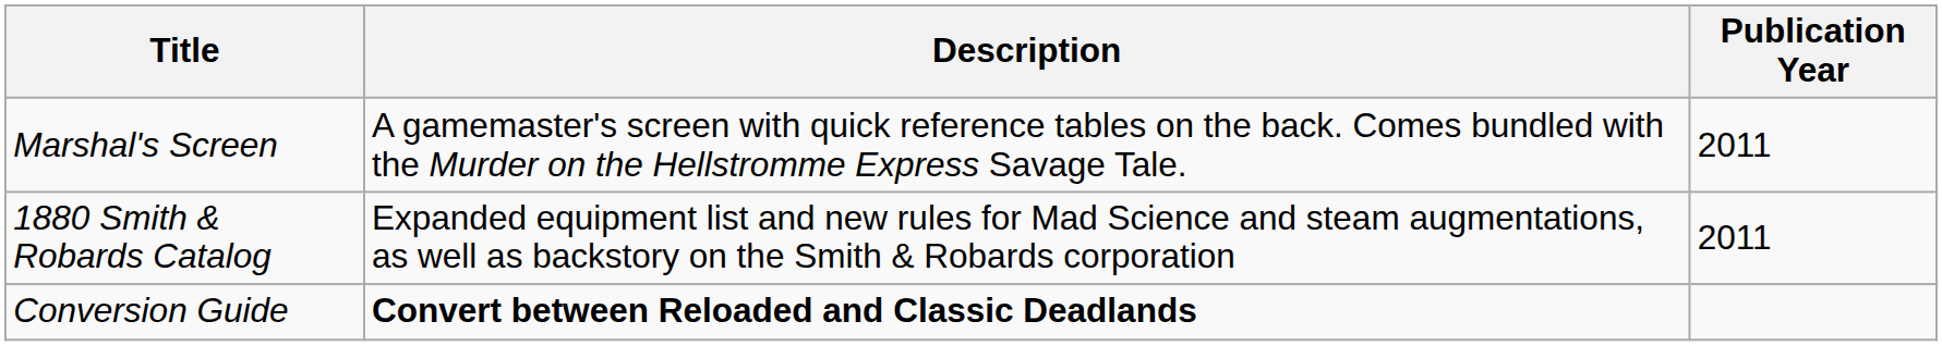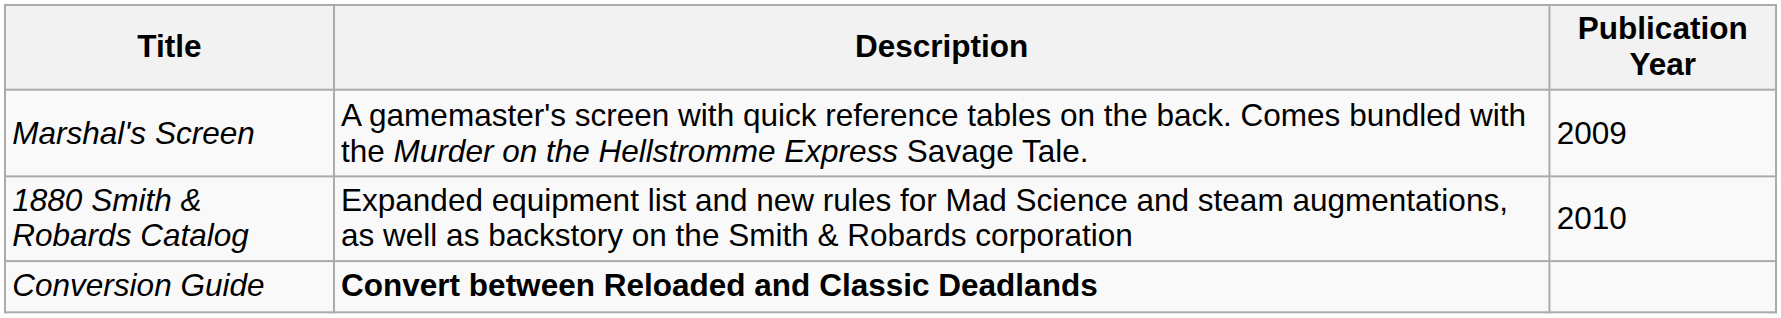 <table class="wikitable" style="width: 900px">
 <tr>
 <th>Title</th>
 <th>Description</th>
 <th>Publication Year</th>
 </tr>
 <tr>
 <td><em>Marshal's Screen</em></td>
 <td>A gamemaster's screen with quick reference tables on the back. Comes bundled with the <em>Murder on the Hellstromme Express</em> Savage Tale.</td>
-<td>2011</td>
+<td>2009</td>
 </tr>
 <tr>
 <td><em>1880 Smith & Robards Catalog</em></td>
 <td>Expanded equipment list and new rules for Mad Science and steam augmentations, as well as backstory on the Smith & Robards corporation</td>
-<td>2011</td>
+<td>2010</td>
 </tr>
 <tr>
 <td><em>Conversion Guide</em></td>
 <td><strong>Convert between Reloaded and Classic Deadlands</strong></td>
 <td></td>
 </tr>
 </table>
